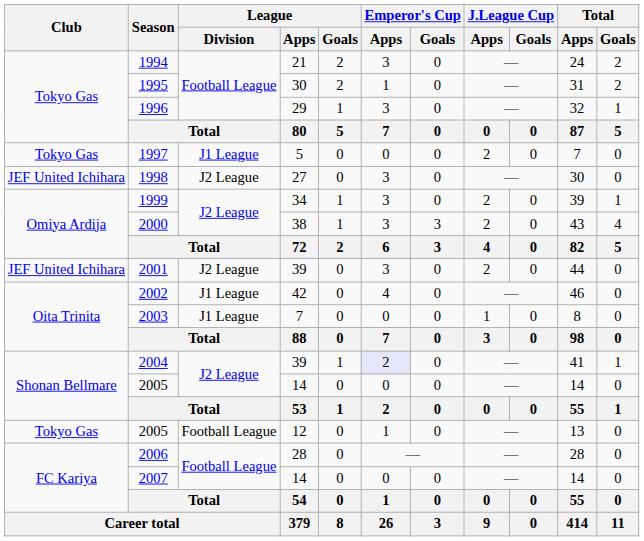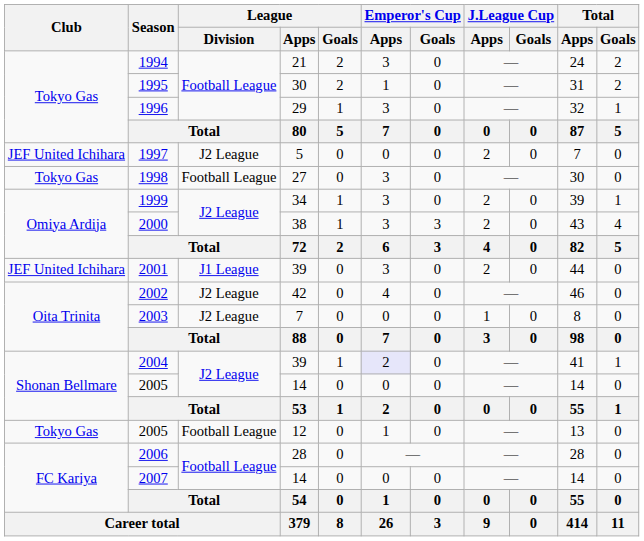 <table class="wikitable" style="text-align:center">
 <tr>
 <th rowspan="2">Club</th>
 <th rowspan="2">Season</th>
 <th colspan="3">League</th>
 <th colspan="2"><a href='#'>Emperor's Cup</a></th>
 <th colspan="2"><a href='#'>J.League Cup</a></th>
 <th colspan="2">Total</th>
 </tr>
 <tr>
 <th>Division</th>
 <th>Apps</th>
 <th>Goals</th>
 <th>Apps</th>
 <th>Goals</th>
 <th>Apps</th>
 <th>Goals</th>
 <th>Apps</th>
 <th>Goals</th>
 </tr>
 <tr>
 <td rowspan="4"><a href='#'>Tokyo Gas</a></td>
 <td><a href='#'>1994</a></td>
 <td rowspan="3"><a href='#'>Football League</a></td>
 <td>21</td>
 <td>2</td>
 <td>3</td>
 <td>0</td>
 <td colspan="2">—</td>
 <td>24</td>
 <td>2</td>
 </tr>
 <tr>
 <td><a href='#'>1995</a></td>
 <td>30</td>
 <td>2</td>
 <td>1</td>
 <td>0</td>
 <td colspan="2">—</td>
 <td>31</td>
 <td>2</td>
 </tr>
 <tr>
 <td><a href='#'>1996</a></td>
 <td>29</td>
 <td>1</td>
 <td>3</td>
 <td>0</td>
 <td colspan="2">—</td>
 <td>32</td>
 <td>1</td>
 </tr>
 <tr>
 <th colspan="2">Total</th>
 <th>80</th>
 <th>5</th>
 <th>7</th>
 <th>0</th>
 <th>0</th>
 <th>0</th>
 <th>87</th>
 <th>5</th>
 </tr>
 <tr>
-<td><a href='#'>Tokyo Gas</a></td>
+<td><a href='#'>JEF United Ichihara</a></td>
 <td><a href='#'>1997</a></td>
-<td><a href='#'>J1 League</a></td>
+<td>J2 League</td>
 <td>5</td>
 <td>0</td>
 <td>0</td>
 <td>0</td>
 <td>2</td>
 <td>0</td>
 <td>7</td>
 <td>0</td>
 </tr>
 <tr>
-<td><a href='#'>JEF United Ichihara</a></td>
+<td><a href='#'>Tokyo Gas</a></td>
 <td><a href='#'>1998</a></td>
-<td>J2 League</td>
+<td>Football League</td>
 <td>27</td>
 <td>0</td>
 <td>3</td>
 <td>0</td>
 <td colspan="2">—</td>
 <td>30</td>
 <td>0</td>
 </tr>
 <tr>
 <td rowspan="3"><a href='#'>Omiya Ardija</a></td>
 <td><a href='#'>1999</a></td>
 <td rowspan="2"><a href='#'>J2 League</a></td>
 <td>34</td>
 <td>1</td>
 <td>3</td>
 <td>0</td>
 <td>2</td>
 <td>0</td>
 <td>39</td>
 <td>1</td>
 </tr>
 <tr>
 <td><a href='#'>2000</a></td>
 <td>38</td>
 <td>1</td>
 <td>3</td>
 <td>3</td>
 <td>2</td>
 <td>0</td>
 <td>43</td>
 <td>4</td>
 </tr>
 <tr>
 <th colspan="2">Total</th>
 <th>72</th>
 <th>2</th>
 <th>6</th>
 <th>3</th>
 <th>4</th>
 <th>0</th>
 <th>82</th>
 <th>5</th>
 </tr>
 <tr>
 <td><a href='#'>JEF United Ichihara</a></td>
 <td><a href='#'>2001</a></td>
-<td>J2 League</td>
+<td><a href='#'>J1 League</a></td>
 <td>39</td>
 <td>0</td>
 <td>3</td>
 <td>0</td>
 <td>2</td>
 <td>0</td>
 <td>44</td>
 <td>0</td>
 </tr>
 <tr>
 <td rowspan="3"><a href='#'>Oita Trinita</a></td>
 <td><a href='#'>2002</a></td>
-<td>J1 League</td>
+<td>J2 League</td>
 <td>42</td>
 <td>0</td>
 <td>4</td>
 <td>0</td>
 <td colspan="2">—</td>
 <td>46</td>
 <td>0</td>
 </tr>
 <tr>
 <td><a href='#'>2003</a></td>
-<td>J1 League</td>
+<td>J2 League</td>
 <td>7</td>
 <td>0</td>
 <td>0</td>
 <td>0</td>
 <td>1</td>
 <td>0</td>
 <td>8</td>
 <td>0</td>
 </tr>
 <tr>
 <th colspan="2">Total</th>
 <th>88</th>
 <th>0</th>
 <th>7</th>
 <th>0</th>
 <th>3</th>
 <th>0</th>
 <th>98</th>
 <th>0</th>
 </tr>
 <tr>
 <td rowspan="3"><a href='#'>Shonan Bellmare</a></td>
 <td><a href='#'>2004</a></td>
 <td rowspan="2"><a href='#'>J2 League</a></td>
 <td>39</td>
 <td>1</td>
 <td style="background: lavender;">2</td>
 <td>0</td>
 <td colspan="2">—</td>
 <td>41</td>
 <td>1</td>
 </tr>
 <tr>
 <td>2005</td>
 <td>14</td>
 <td>0</td>
 <td>0</td>
 <td>0</td>
 <td colspan="2">—</td>
 <td>14</td>
 <td>0</td>
 </tr>
 <tr>
 <th colspan="2">Total</th>
 <th>53</th>
 <th>1</th>
 <th>2</th>
 <th>0</th>
 <th>0</th>
 <th>0</th>
 <th>55</th>
 <th>1</th>
 </tr>
 <tr>
 <td><a href='#'>Tokyo Gas</a></td>
 <td>2005</td>
 <td>Football League</td>
 <td>12</td>
 <td>0</td>
 <td>1</td>
 <td>0</td>
 <td colspan="2">—</td>
 <td>13</td>
 <td>0</td>
 </tr>
 <tr>
 <td rowspan="3"><a href='#'>FC Kariya</a></td>
 <td><a href='#'>2006</a></td>
 <td rowspan="2"><a href='#'>Football League</a></td>
 <td>28</td>
 <td>0</td>
 <td colspan="2">—</td>
 <td colspan="2">—</td>
 <td>28</td>
 <td>0</td>
 </tr>
 <tr>
 <td><a href='#'>2007</a></td>
 <td>14</td>
 <td>0</td>
 <td>0</td>
 <td>0</td>
 <td colspan="2">—</td>
 <td>14</td>
 <td>0</td>
 </tr>
 <tr>
 <th colspan="2">Total</th>
 <th>54</th>
 <th>0</th>
 <th>1</th>
 <th>0</th>
 <th>0</th>
 <th>0</th>
 <th>55</th>
 <th>0</th>
 </tr>
 <tr>
 <th colspan="3">Career total</th>
 <th>379</th>
 <th>8</th>
 <th>26</th>
 <th>3</th>
 <th>9</th>
 <th>0</th>
 <th>414</th>
 <th>11</th>
 </tr>
 </table>
